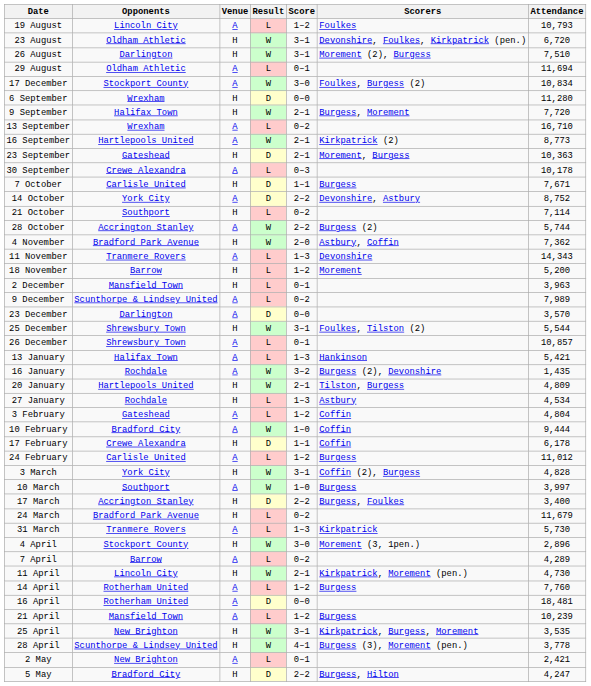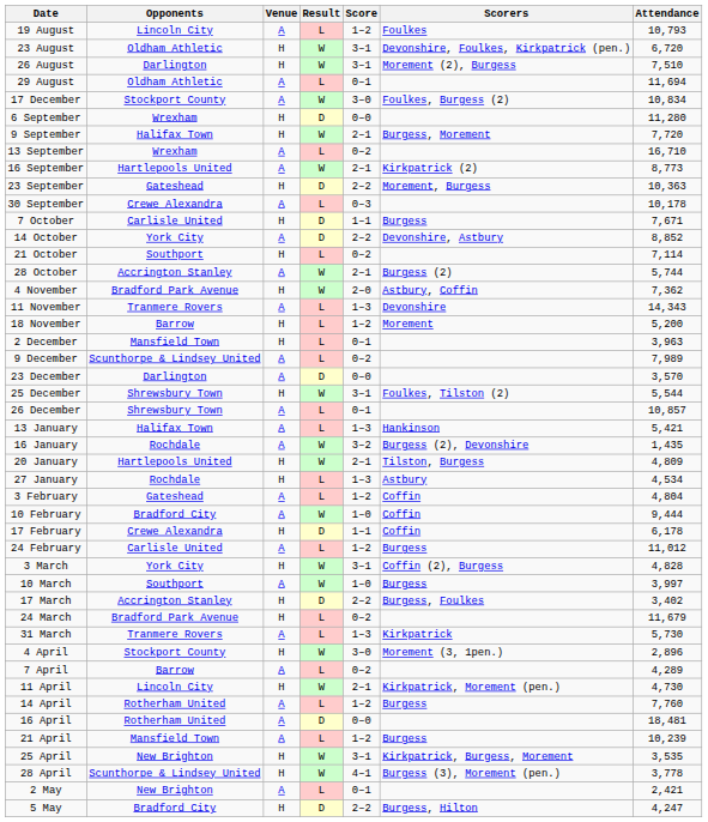 <table class="wikitable" style="text-align:center">
 <tr>
 <th>Date</th>
 <th>Opponents</th>
 <th>Venue</th>
 <th>Result</th>
 <th>Score</th>
 <th>Scorers</th>
 <th>Attendance</th>
 </tr>
 <tr>
 <td>19 August</td>
 <td><a href='#'>Lincoln City</a></td>
 <td><a href='#'>A</a></td>
 <td style="background-color:#FFCCCC">L</td>
 <td>1–2</td>
 <td align="left"><a href='#'>Foulkes</a></td>
 <td>10,793</td>
 </tr>
 <tr>
 <td>23 August</td>
 <td><a href='#'>Oldham Athletic</a></td>
 <td>H</td>
 <td style="background-color:#CCFFCC">W</td>
 <td>3–1</td>
 <td align="left"><a href='#'>Devonshire</a>, <a href='#'>Foulkes</a>, <a href='#'>Kirkpatrick</a> (pen.)</td>
 <td>6,720</td>
 </tr>
 <tr>
 <td>26 August</td>
 <td><a href='#'>Darlington</a></td>
 <td>H</td>
 <td style="background-color:#CCFFCC">W</td>
 <td>3–1</td>
 <td align="left"><a href='#'>Morement</a> (2), <a href='#'>Burgess</a></td>
 <td>7,510</td>
 </tr>
 <tr>
 <td>29 August</td>
 <td><a href='#'>Oldham Athletic</a></td>
 <td><a href='#'>A</a></td>
 <td style="background-color:#FFCCCC">L</td>
 <td>0–1</td>
 <td align="left"></td>
 <td>11,694</td>
 </tr>
 <tr>
 <td>17 December</td>
 <td><a href='#'>Stockport County</a></td>
 <td><a href='#'>A</a></td>
 <td style="background-color:#CCFFCC">W</td>
 <td>3–0</td>
 <td align="left"><a href='#'>Foulkes</a>, <a href='#'>Burgess</a> (2)</td>
 <td>10,834</td>
 </tr>
 <tr>
 <td>6 September</td>
 <td><a href='#'>Wrexham</a></td>
 <td>H</td>
 <td style="background-color:#FFFFCC">D</td>
 <td>0–0</td>
 <td align="left"></td>
 <td>11,280</td>
 </tr>
 <tr>
 <td>9 September</td>
 <td><a href='#'>Halifax Town</a></td>
 <td>H</td>
 <td style="background-color:#CCFFCC">W</td>
 <td>2–1</td>
 <td align="left"><a href='#'>Burgess</a>, <a href='#'>Morement</a></td>
 <td>7,720</td>
 </tr>
 <tr>
 <td>13 September</td>
 <td><a href='#'>Wrexham</a></td>
 <td><a href='#'>A</a></td>
 <td style="background-color:#FFCCCC">L</td>
 <td>0–2</td>
 <td align="left"></td>
 <td>16,710</td>
 </tr>
 <tr>
 <td>16 September</td>
 <td><a href='#'>Hartlepools United</a></td>
 <td><a href='#'>A</a></td>
 <td style="background-color:#CCFFCC">W</td>
 <td>2–1</td>
 <td align="left"><a href='#'>Kirkpatrick</a> (2)</td>
 <td>8,773</td>
 </tr>
 <tr>
 <td>23 September</td>
 <td><a href='#'>Gateshead</a></td>
 <td>H</td>
 <td style="background-color:#FFFFCC">D</td>
-<td>2–1</td>
+<td>2–2</td>
 <td align="left"><a href='#'>Morement</a>, <a href='#'>Burgess</a></td>
 <td>10,363</td>
 </tr>
 <tr>
 <td>30 September</td>
 <td><a href='#'>Crewe Alexandra</a></td>
 <td><a href='#'>A</a></td>
 <td style="background-color:#FFCCCC">L</td>
 <td>0–3</td>
 <td align="left"></td>
 <td>10,178</td>
 </tr>
 <tr>
 <td>7 October</td>
 <td><a href='#'>Carlisle United</a></td>
 <td>H</td>
 <td style="background-color:#FFFFCC">D</td>
 <td>1–1</td>
 <td align="left"><a href='#'>Burgess</a></td>
 <td>7,671</td>
 </tr>
 <tr>
 <td>14 October</td>
 <td><a href='#'>York City</a></td>
 <td><a href='#'>A</a></td>
 <td style="background-color:#FFFFCC">D</td>
 <td>2–2</td>
 <td align="left"><a href='#'>Devonshire</a>, <a href='#'>Astbury</a></td>
-<td>8,752</td>
+<td>8,852</td>
 </tr>
 <tr>
 <td>21 October</td>
 <td><a href='#'>Southport</a></td>
 <td>H</td>
 <td style="background-color:#FFCCCC">L</td>
 <td>0–2</td>
 <td align="left"></td>
 <td>7,114</td>
 </tr>
 <tr>
 <td>28 October</td>
 <td><a href='#'>Accrington Stanley</a></td>
 <td><a href='#'>A</a></td>
 <td style="background-color:#CCFFCC">W</td>
-<td>2–2</td>
+<td>2–1</td>
 <td align="left"><a href='#'>Burgess</a> (2)</td>
 <td>5,744</td>
 </tr>
 <tr>
 <td>4 November</td>
 <td><a href='#'>Bradford Park Avenue</a></td>
 <td>H</td>
 <td style="background-color:#CCFFCC">W</td>
 <td>2–0</td>
 <td align="left"><a href='#'>Astbury</a>, <a href='#'>Coffin</a></td>
 <td>7,362</td>
 </tr>
 <tr>
 <td>11 November</td>
 <td><a href='#'>Tranmere Rovers</a></td>
 <td><a href='#'>A</a></td>
 <td style="background-color:#FFCCCC">L</td>
 <td>1–3</td>
 <td align="left"><a href='#'>Devonshire</a></td>
 <td>14,343</td>
 </tr>
 <tr>
 <td>18 November</td>
 <td><a href='#'>Barrow</a></td>
 <td>H</td>
 <td style="background-color:#FFCCCC">L</td>
 <td>1–2</td>
 <td align="left"><a href='#'>Morement</a></td>
 <td>5,200</td>
 </tr>
 <tr>
 <td>2 December</td>
 <td><a href='#'>Mansfield Town</a></td>
 <td>H</td>
 <td style="background-color:#FFCCCC">L</td>
 <td>0–1</td>
 <td align="left"></td>
 <td>3,963</td>
 </tr>
 <tr>
 <td>9 December</td>
 <td><a href='#'>Scunthorpe & Lindsey United</a></td>
 <td><a href='#'>A</a></td>
 <td style="background-color:#FFCCCC">L</td>
 <td>0–2</td>
 <td align="left"></td>
 <td>7,989</td>
 </tr>
 <tr>
 <td>23 December</td>
 <td><a href='#'>Darlington</a></td>
 <td><a href='#'>A</a></td>
 <td style="background-color:#FFFFCC">D</td>
 <td>0–0</td>
 <td align="left"></td>
 <td>3,570</td>
 </tr>
 <tr>
 <td>25 December</td>
 <td><a href='#'>Shrewsbury Town</a></td>
 <td>H</td>
 <td style="background-color:#CCFFCC">W</td>
 <td>3–1</td>
 <td align="left"><a href='#'>Foulkes</a>, <a href='#'>Tilston</a> (2)</td>
 <td>5,544</td>
 </tr>
 <tr>
 <td>26 December</td>
 <td><a href='#'>Shrewsbury Town</a></td>
 <td><a href='#'>A</a></td>
 <td style="background-color:#FFCCCC">L</td>
 <td>0–1</td>
 <td align="left"></td>
 <td>10,857</td>
 </tr>
 <tr>
 <td>13 January</td>
 <td><a href='#'>Halifax Town</a></td>
 <td><a href='#'>A</a></td>
 <td style="background-color:#FFCCCC">L</td>
 <td>1–3</td>
 <td align="left"><a href='#'>Hankinson</a></td>
 <td>5,421</td>
 </tr>
 <tr>
 <td>16 January</td>
 <td><a href='#'>Rochdale</a></td>
 <td><a href='#'>A</a></td>
 <td style="background-color:#CCFFCC">W</td>
 <td>3–2</td>
 <td align="left"><a href='#'>Burgess</a> (2), <a href='#'>Devonshire</a></td>
 <td>1,435</td>
 </tr>
 <tr>
 <td>20 January</td>
 <td><a href='#'>Hartlepools United</a></td>
 <td>H</td>
 <td style="background-color:#CCFFCC">W</td>
 <td>2–1</td>
 <td align="left"><a href='#'>Tilston</a>, <a href='#'>Burgess</a></td>
 <td>4,809</td>
 </tr>
 <tr>
 <td>27 January</td>
 <td><a href='#'>Rochdale</a></td>
 <td>H</td>
 <td style="background-color:#FFCCCC">L</td>
 <td>1–3</td>
 <td align="left"><a href='#'>Astbury</a></td>
 <td>4,534</td>
 </tr>
 <tr>
 <td>3 February</td>
 <td><a href='#'>Gateshead</a></td>
 <td><a href='#'>A</a></td>
 <td style="background-color:#FFCCCC">L</td>
 <td>1–2</td>
 <td align="left"><a href='#'>Coffin</a></td>
 <td>4,804</td>
 </tr>
 <tr>
 <td>10 February</td>
 <td><a href='#'>Bradford City</a></td>
 <td><a href='#'>A</a></td>
 <td style="background-color:#CCFFCC">W</td>
 <td>1–0</td>
 <td align="left"><a href='#'>Coffin</a></td>
 <td>9,444</td>
 </tr>
 <tr>
 <td>17 February</td>
 <td><a href='#'>Crewe Alexandra</a></td>
 <td>H</td>
 <td style="background-color:#FFFFCC">D</td>
 <td>1–1</td>
 <td align="left"><a href='#'>Coffin</a></td>
 <td>6,178</td>
 </tr>
 <tr>
 <td>24 February</td>
 <td><a href='#'>Carlisle United</a></td>
 <td><a href='#'>A</a></td>
 <td style="background-color:#FFCCCC">L</td>
 <td>1–2</td>
 <td align="left"><a href='#'>Burgess</a></td>
 <td>11,012</td>
 </tr>
 <tr>
 <td>3 March</td>
 <td><a href='#'>York City</a></td>
 <td>H</td>
 <td style="background-color:#CCFFCC">W</td>
 <td>3–1</td>
 <td align="left"><a href='#'>Coffin</a> (2), <a href='#'>Burgess</a></td>
 <td>4,828</td>
 </tr>
 <tr>
 <td>10 March</td>
 <td><a href='#'>Southport</a></td>
 <td><a href='#'>A</a></td>
 <td style="background-color:#CCFFCC">W</td>
 <td>1–0</td>
 <td align="left"><a href='#'>Burgess</a></td>
 <td>3,997</td>
 </tr>
 <tr>
 <td>17 March</td>
 <td><a href='#'>Accrington Stanley</a></td>
 <td>H</td>
 <td style="background-color:#FFFFCC">D</td>
 <td>2–2</td>
 <td align="left"><a href='#'>Burgess</a>, <a href='#'>Foulkes</a></td>
-<td>3,400</td>
+<td>3,402</td>
 </tr>
 <tr>
 <td>24 March</td>
 <td><a href='#'>Bradford Park Avenue</a></td>
 <td>H</td>
 <td style="background-color:#FFCCCC">L</td>
 <td>0–2</td>
 <td align="left"></td>
 <td>11,679</td>
 </tr>
 <tr>
 <td>31 March</td>
 <td><a href='#'>Tranmere Rovers</a></td>
 <td><a href='#'>A</a></td>
 <td style="background-color:#FFCCCC">L</td>
 <td>1–3</td>
 <td align="left"><a href='#'>Kirkpatrick</a></td>
 <td>5,730</td>
 </tr>
 <tr>
 <td>4 April</td>
 <td><a href='#'>Stockport County</a></td>
 <td>H</td>
 <td style="background-color:#CCFFCC">W</td>
 <td>3–0</td>
 <td align="left"><a href='#'>Morement</a> (3, 1pen.)</td>
 <td>2,896</td>
 </tr>
 <tr>
 <td>7 April</td>
 <td><a href='#'>Barrow</a></td>
 <td><a href='#'>A</a></td>
 <td style="background-color:#FFCCCC">L</td>
 <td>0–2</td>
 <td align="left"></td>
 <td>4,289</td>
 </tr>
 <tr>
 <td>11 April</td>
 <td><a href='#'>Lincoln City</a></td>
 <td>H</td>
 <td style="background-color:#CCFFCC">W</td>
 <td>2–1</td>
 <td align="left"><a href='#'>Kirkpatrick</a>, <a href='#'>Morement</a> (pen.)</td>
 <td>4,730</td>
 </tr>
 <tr>
 <td>14 April</td>
 <td><a href='#'>Rotherham United</a></td>
 <td><a href='#'>A</a></td>
 <td style="background-color:#FFCCCC">L</td>
 <td>1–2</td>
 <td align="left"><a href='#'>Burgess</a></td>
 <td>7,760</td>
 </tr>
 <tr>
 <td>16 April</td>
 <td><a href='#'>Rotherham United</a></td>
 <td><a href='#'>A</a></td>
 <td style="background-color:#FFFFCC">D</td>
 <td>0–0</td>
 <td align="left"></td>
 <td>18,481</td>
 </tr>
 <tr>
 <td>21 April</td>
 <td><a href='#'>Mansfield Town</a></td>
 <td><a href='#'>A</a></td>
 <td style="background-color:#FFCCCC">L</td>
 <td>1–2</td>
 <td align="left"><a href='#'>Burgess</a></td>
 <td>10,239</td>
 </tr>
 <tr>
 <td>25 April</td>
 <td><a href='#'>New Brighton</a></td>
 <td>H</td>
 <td style="background-color:#CCFFCC">W</td>
 <td>3–1</td>
 <td align="left"><a href='#'>Kirkpatrick</a>, <a href='#'>Burgess</a>, <a href='#'>Morement</a></td>
 <td>3,535</td>
 </tr>
 <tr>
 <td>28 April</td>
 <td><a href='#'>Scunthorpe & Lindsey United</a></td>
 <td>H</td>
 <td style="background-color:#CCFFCC">W</td>
 <td>4–1</td>
 <td align="left"><a href='#'>Burgess</a> (3), <a href='#'>Morement</a> (pen.)</td>
 <td>3,778</td>
 </tr>
 <tr>
 <td>2 May</td>
 <td><a href='#'>New Brighton</a></td>
 <td><a href='#'>A</a></td>
 <td style="background-color:#FFCCCC">L</td>
 <td>0–1</td>
 <td align="left"></td>
 <td>2,421</td>
 </tr>
 <tr>
 <td>5 May</td>
 <td><a href='#'>Bradford City</a></td>
 <td>H</td>
 <td style="background-color:#FFFFCC">D</td>
 <td>2–2</td>
 <td align="left"><a href='#'>Burgess</a>, <a href='#'>Hilton</a></td>
 <td>4,247</td>
 </tr>
 </table>
